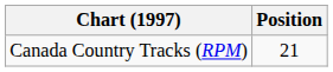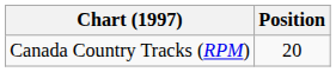 <table class="wikitable sortable">
 <tr>
 <th scope="col">Chart (1997)</th>
 <th scope="col">Position</th>
 </tr>
 <tr>
 <td>Canada Country Tracks (<em><a href='#'>RPM</a></em>)</td>
-<td align="center">21</td>
+<td align="center">20</td>
 </tr>
 </table>
